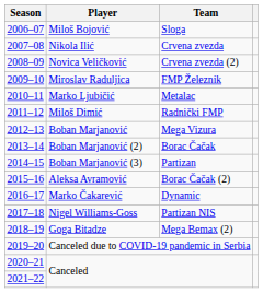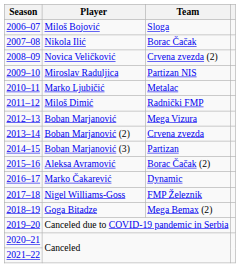 <table class="wikitable">
 <tr>
 <th>Season</th>
 <th>Player</th>
 <th>Team</th>
 <th></th>
 </tr>
 <tr>
 <td><a href='#'>2006–07</a></td>
 <td> <a href='#'>Miloš Bojović</a></td>
 <td><a href='#'>Sloga</a></td>
 <td></td>
 </tr>
 <tr>
 <td><a href='#'>2007–08</a></td>
 <td> <a href='#'>Nikola Ilić</a></td>
-<td><a href='#'>Crvena zvezda</a></td>
+<td><a href='#'>Borac Čačak</a></td>
 <td></td>
 </tr>
 <tr>
 <td><a href='#'>2008–09</a></td>
 <td> <a href='#'>Novica Veličković</a></td>
 <td><a href='#'>Crvena zvezda</a> (2)</td>
 <td></td>
 </tr>
 <tr>
 <td><a href='#'>2009–10</a></td>
 <td> <a href='#'>Miroslav Raduljica</a></td>
-<td><a href='#'>FMP Železnik</a></td>
+<td><a href='#'>Partizan NIS</a></td>
 <td></td>
 </tr>
 <tr>
 <td><a href='#'>2010–11</a></td>
 <td> <a href='#'>Marko Ljubičić</a></td>
 <td><a href='#'>Metalac</a></td>
 <td></td>
 </tr>
 <tr>
 <td><a href='#'>2011–12</a></td>
 <td> <a href='#'>Miloš Dimić</a></td>
 <td><a href='#'>Radnički FMP</a></td>
 <td></td>
 </tr>
 <tr>
 <td><a href='#'>2012–13</a></td>
 <td> <a href='#'>Boban Marjanović</a></td>
 <td><a href='#'>Mega Vizura</a></td>
 <td></td>
 </tr>
 <tr>
 <td><a href='#'>2013–14</a></td>
 <td> <a href='#'>Boban Marjanović</a> (2)</td>
-<td><a href='#'>Borac Čačak</a></td>
+<td><a href='#'>Crvena zvezda</a></td>
 <td></td>
 </tr>
 <tr>
 <td><a href='#'>2014–15</a></td>
 <td> <a href='#'>Boban Marjanović</a> (3)</td>
 <td><a href='#'>Partizan</a></td>
 <td></td>
 </tr>
 <tr>
 <td><a href='#'>2015–16</a></td>
 <td> <a href='#'>Aleksa Avramović</a></td>
 <td><a href='#'>Borac Čačak</a> (2)</td>
 <td></td>
 </tr>
 <tr>
 <td><a href='#'>2016–17</a></td>
 <td> <a href='#'>Marko Čakarević</a></td>
 <td><a href='#'>Dynamic</a></td>
 <td></td>
 </tr>
 <tr>
 <td><a href='#'>2017–18</a></td>
 <td> <a href='#'>Nigel Williams-Goss</a></td>
-<td><a href='#'>Partizan NIS</a></td>
+<td><a href='#'>FMP Železnik</a></td>
 <td></td>
 </tr>
 <tr>
 <td><a href='#'>2018–19</a></td>
 <td> <a href='#'>Goga Bitadze</a></td>
 <td><a href='#'>Mega Bemax</a> (2)</td>
 <td></td>
 </tr>
 <tr>
 <td><a href='#'>2019–20</a></td>
 <td colspan=2>Canceled due to <a href='#'>COVID-19 pandemic in Serbia</a></td>
 <td></td>
 </tr>
 <tr>
 <td><a href='#'>2020–21</a></td>
 <td colspan=2 rowspan=2>Canceled</td>
 </tr>
 <tr>
 <td><a href='#'>2021–22</a></td>
 </tr>
 </table>
